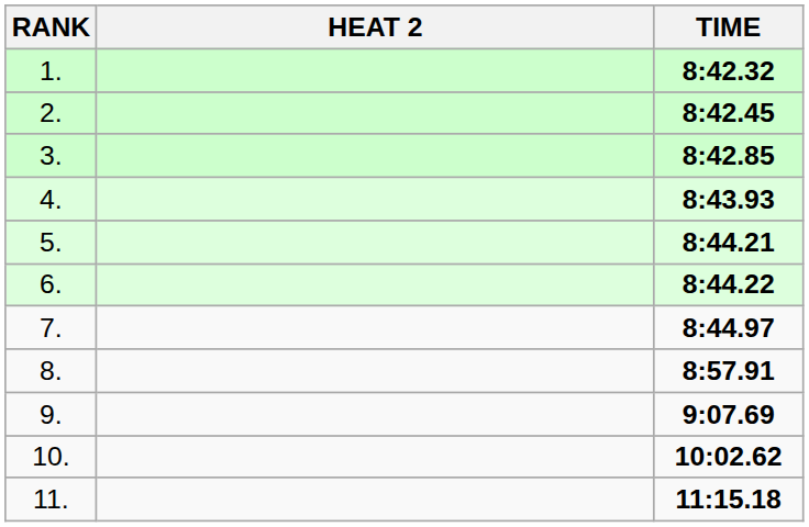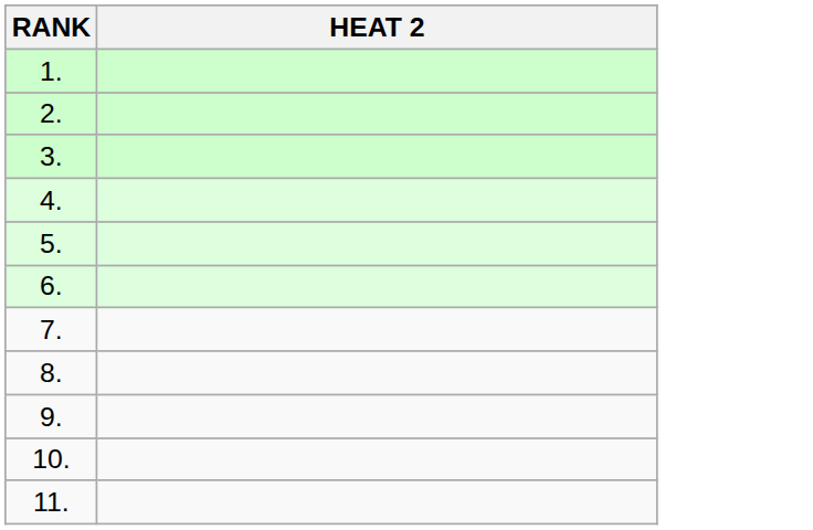 <table class="wikitable" style="border-collapse: collapse; font-size: 90%;">
 <tr>
 <th>RANK</th>
 <th style="width: 20em">HEAT 2</th>
-<th style="width: 5em">TIME</th>
 </tr>
 <tr style="background:#ccffcc;">
 <td align="center">1.</td>
 <td></td>
-<td align="center"><strong>8:42.32</strong></td>
 </tr>
 <tr style="background:#ccffcc;">
 <td align="center">2.</td>
 <td></td>
-<td align="center"><strong>8:42.45</strong></td>
 </tr>
 <tr style="background:#ccffcc;">
 <td align="center">3.</td>
 <td></td>
-<td align="center"><strong>8:42.85</strong></td>
 </tr>
 <tr style="background:#ddffdd;">
 <td align="center">4.</td>
 <td></td>
-<td align="center"><strong>8:43.93</strong></td>
 </tr>
 <tr style="background:#ddffdd;">
 <td align="center">5.</td>
 <td></td>
-<td align="center"><strong>8:44.21</strong></td>
 </tr>
 <tr style="background:#ddffdd;">
 <td align="center">6.</td>
 <td></td>
-<td align="center"><strong>8:44.22</strong></td>
 </tr>
 <tr>
 <td align="center">7.</td>
 <td></td>
-<td align="center"><strong>8:44.97</strong></td>
 </tr>
 <tr>
 <td align="center">8.</td>
 <td></td>
-<td align="center"><strong>8:57.91</strong></td>
 </tr>
 <tr>
 <td align="center">9.</td>
 <td></td>
-<td align="center"><strong>9:07.69</strong></td>
 </tr>
 <tr>
 <td align="center">10.</td>
 <td></td>
-<td align="center"><strong>10:02.62</strong></td>
 </tr>
 <tr>
 <td align="center">11.</td>
 <td></td>
-<td align="center"><strong>11:15.18</strong></td>
 </tr>
 </table>
